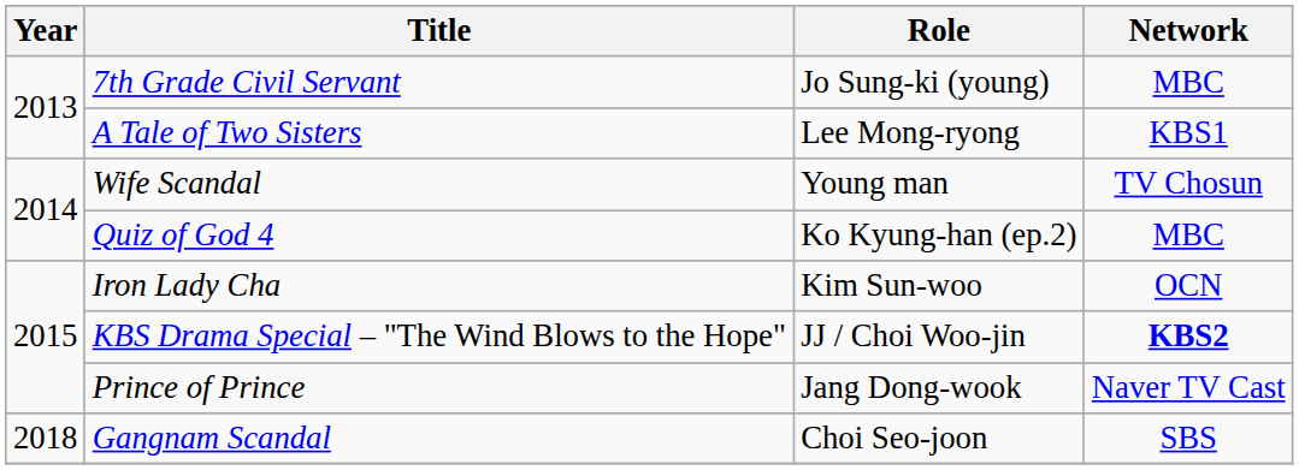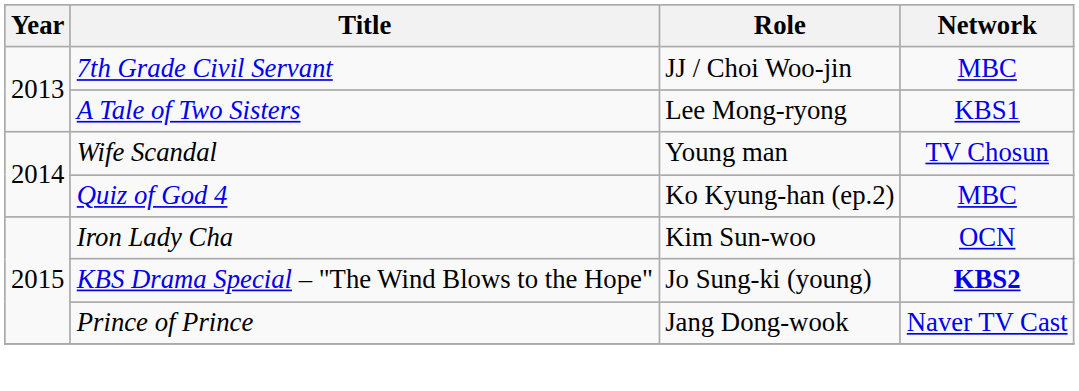 <table class="wikitable">
 <tr>
 <th>Year</th>
 <th>Title</th>
 <th>Role</th>
 <th>Network</th>
 </tr>
 <tr>
 <td rowspan="2" style="text-align:center;">2013</td>
 <td><em><a href='#'>7th Grade Civil Servant</a></em></td>
-<td>Jo Sung-ki (young)</td>
+<td>JJ / Choi Woo-jin</td>
 <td style="text-align:center;"><a href='#'>MBC</a></td>
 </tr>
 <tr>
 <td><em><a href='#'>A Tale of Two Sisters</a></em></td>
 <td>Lee Mong-ryong</td>
 <td style="text-align:center;"><a href='#'>KBS1</a></td>
 </tr>
 <tr>
 <td rowspan="2" style="text-align:center;">2014</td>
 <td><em>Wife Scandal</em></td>
 <td>Young man</td>
 <td style="text-align:center;"><a href='#'>TV Chosun</a></td>
 </tr>
 <tr>
 <td><em><a href='#'>Quiz of God 4</a></em></td>
 <td>Ko Kyung-han (ep.2)</td>
 <td style="text-align:center;"><a href='#'>MBC</a></td>
 </tr>
 <tr>
 <td rowspan="3" style="text-align:center;">2015</td>
 <td><em>Iron Lady Cha</em></td>
 <td>Kim Sun-woo</td>
 <td style="text-align:center;"><a href='#'>OCN</a></td>
 </tr>
 <tr>
 <td><em><a href='#'>KBS Drama Special</a></em> – "The Wind Blows to the Hope"</td>
-<td>JJ / Choi Woo-jin</td>
+<td>Jo Sung-ki (young)</td>
 <td style="text-align:center;"><strong><a href='#'>KBS2</a></strong></td>
 </tr>
 <tr>
 <td><em>Prince of Prince</em></td>
 <td>Jang Dong-wook</td>
 <td style="text-align:center;"><a href='#'>Naver TV Cast</a></td>
 </tr>
 <tr>
-<td style="text-align:center;">2018</td>
-<td><em><a href='#'>Gangnam Scandal</a></em></td>
-<td>Choi Seo-joon</td>
-<td style="text-align:center;"><a href='#'>SBS</a></td>
-</tr>
-<tr>
 </tr>
 </table>
